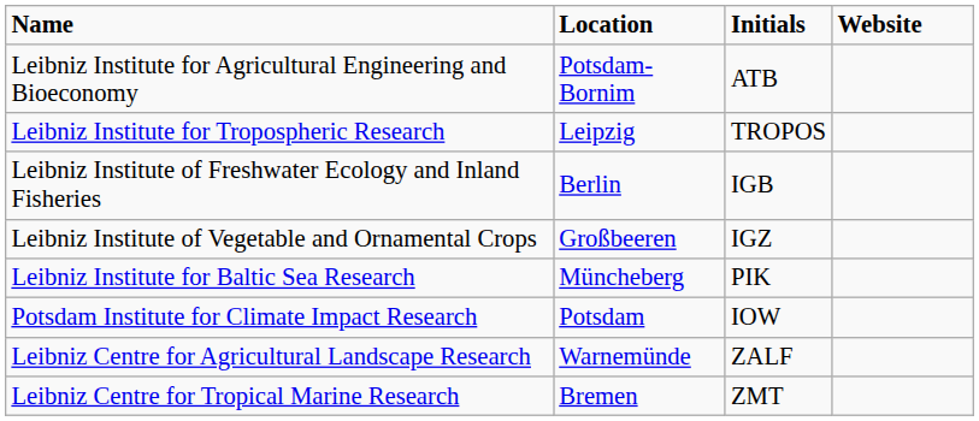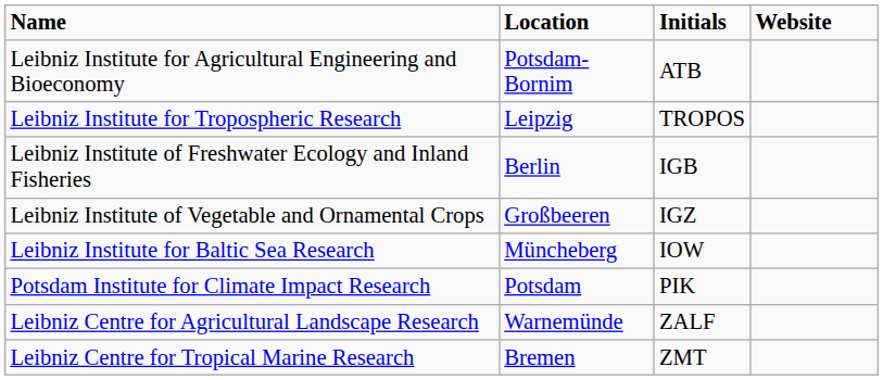 <table class="wikitable" style="width:100%;">
 <tr class="hintergrundfarbe8">
 <td style="width:60%;"><strong>Name</strong></td>
 <td style="width:18%;"><strong>Location</strong></td>
 <td style="width:7%;"><strong>Initials</strong></td>
 <td style="width:15%;"><strong>Website</strong></td>
 </tr>
 <tr>
 <td>Leibniz Institute for Agricultural Engineering and Bioeconomy</td>
 <td><a href='#'>Potsdam-Bornim</a></td>
 <td>ATB</td>
 <td></td>
 </tr>
 <tr>
 <td><a href='#'>Leibniz Institute for Tropospheric Research</a></td>
 <td><a href='#'>Leipzig</a></td>
 <td>TROPOS</td>
 <td></td>
 </tr>
 <tr>
 <td>Leibniz Institute of Freshwater Ecology and Inland Fisheries</td>
 <td><a href='#'>Berlin</a></td>
 <td>IGB</td>
 <td></td>
 </tr>
 <tr>
 <td>Leibniz Institute of Vegetable and Ornamental Crops</td>
 <td><a href='#'>Großbeeren</a></td>
 <td>IGZ</td>
 <td></td>
 </tr>
 <tr>
 <td><a href='#'>Leibniz Institute for Baltic Sea Research</a></td>
 <td><a href='#'>Müncheberg</a></td>
-<td>PIK</td>
+<td>IOW</td>
 <td></td>
 </tr>
 <tr>
 <td><a href='#'>Potsdam Institute for Climate Impact Research</a></td>
 <td><a href='#'>Potsdam</a></td>
-<td>IOW</td>
+<td>PIK</td>
 <td></td>
 </tr>
 <tr>
 <td><a href='#'>Leibniz Centre for Agricultural Landscape Research</a></td>
 <td><a href='#'>Warnemünde</a></td>
 <td>ZALF</td>
 <td></td>
 </tr>
 <tr>
 <td><a href='#'>Leibniz Centre for Tropical Marine Research</a></td>
 <td><a href='#'>Bremen</a></td>
 <td>ZMT</td>
 <td></td>
 </tr>
 </table>
